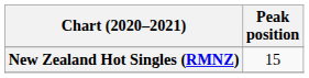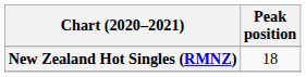 <table class="wikitable sortable plainrowheaders" style="text-align:center">
 <tr>
 <th scope="col">Chart (2020–2021)</th>
 <th scope="col">Peak<br>position</th>
 </tr>
 <tr>
 </tr>
 <tr>
 </tr>
 <tr>
 <th scope="row">New Zealand Hot Singles (<a href='#'>RMNZ</a>)</th>
-<td>15</td>
+<td>18</td>
 </tr>
 <tr>
 </tr>
 <tr>
 </tr>
 </table>
